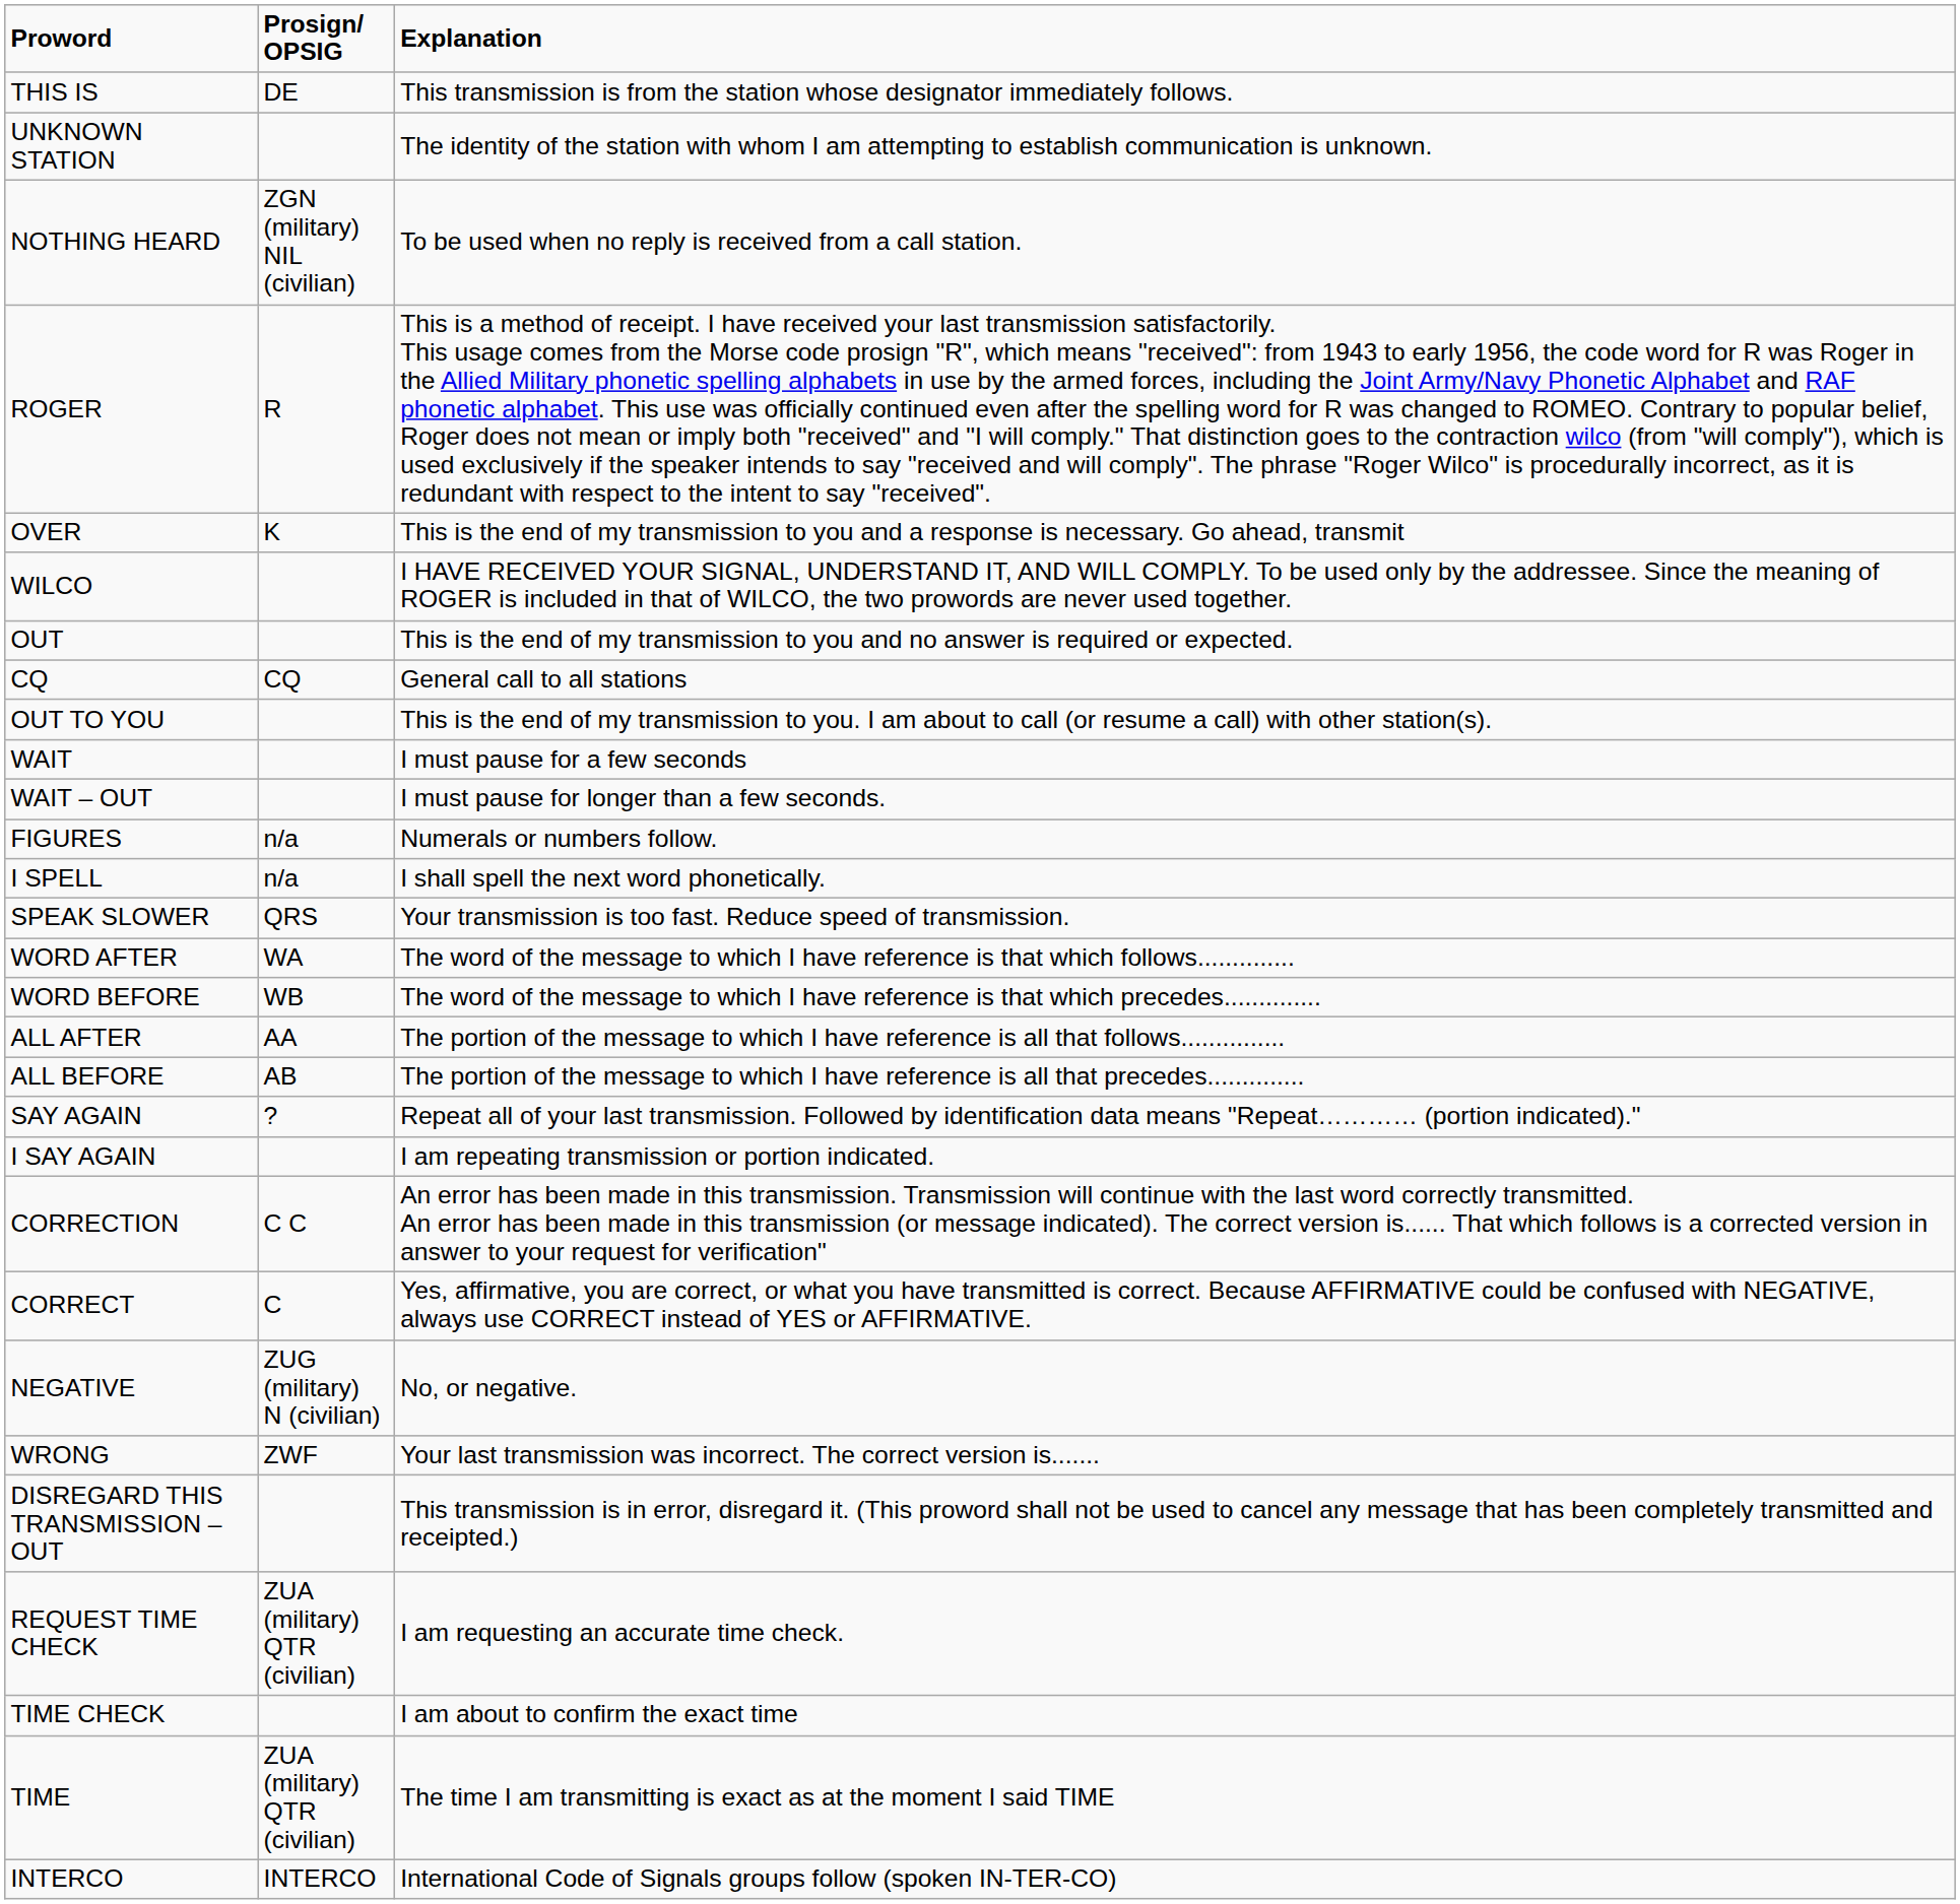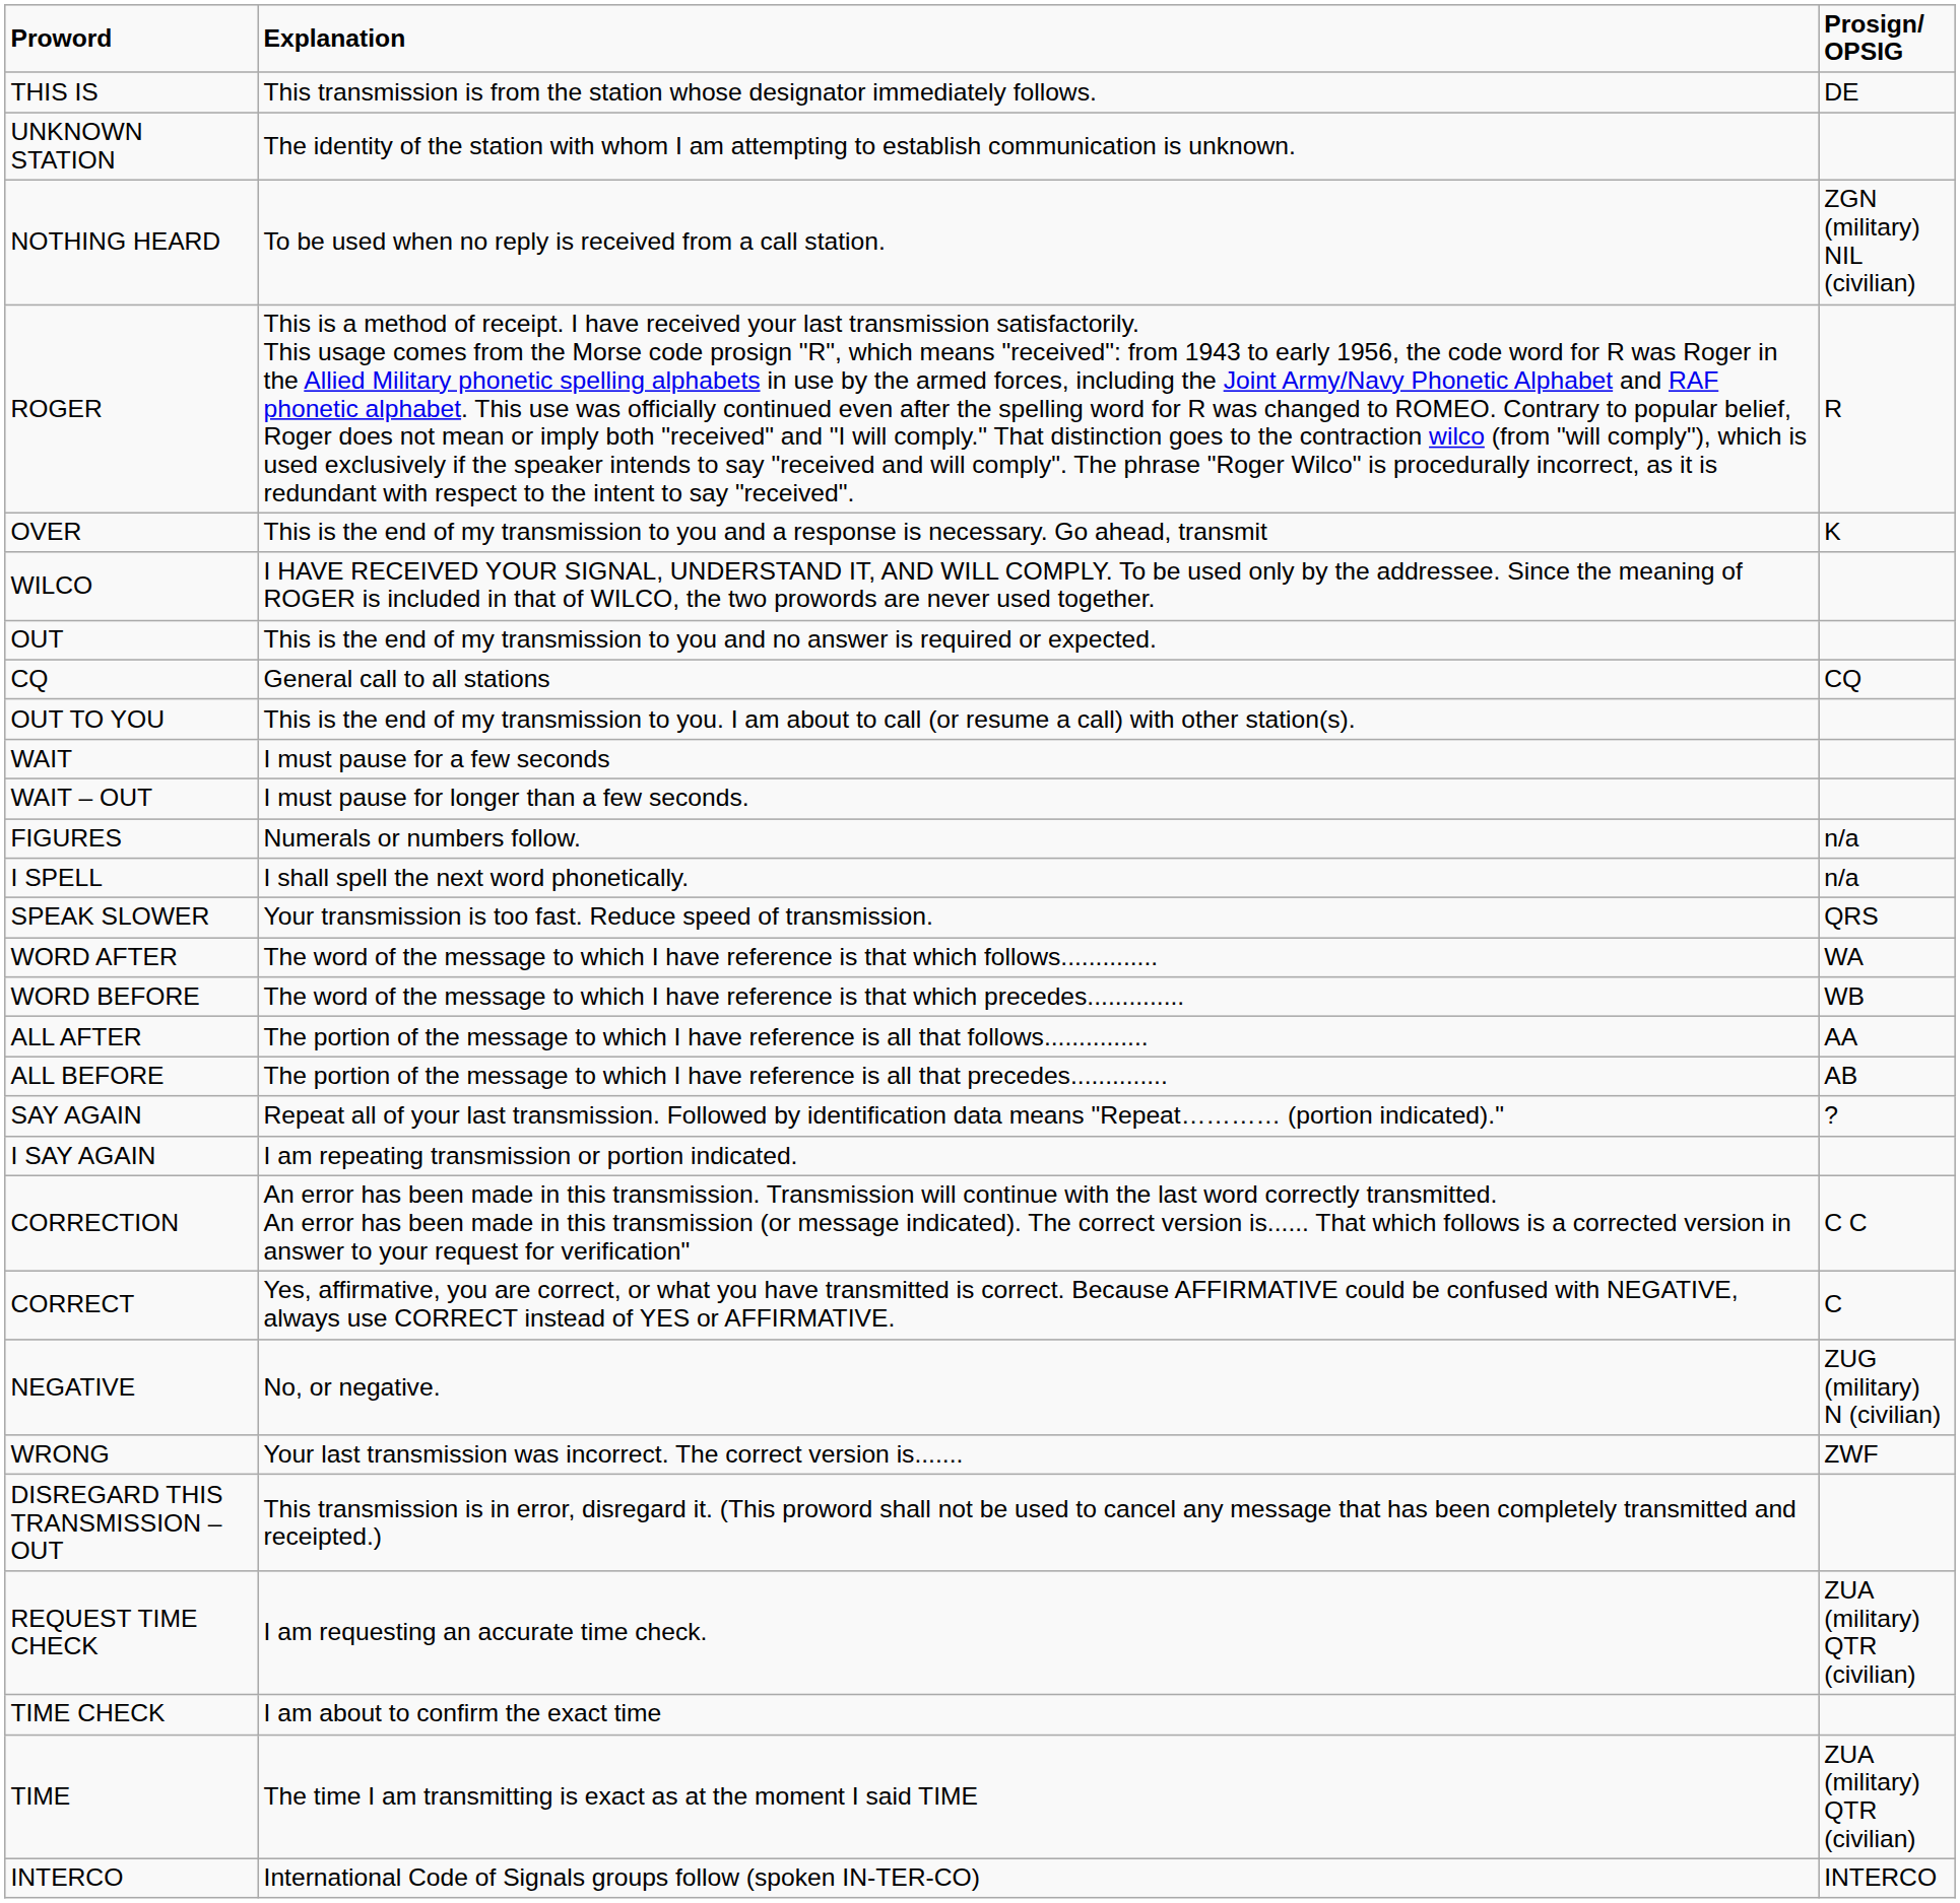 <table class="wikitable">
 <tr>
 <td><strong>Proword</strong></td>
+<td><strong>Explanation</strong></td>
 <td><strong>Prosign/ OPSIG</strong></td>
-<td><strong>Explanation</strong></td>
 </tr>
 <tr>
 <td>THIS IS</td>
+<td>This transmission is from the station whose designator immediately follows.</td>
 <td>DE</td>
-<td>This transmission is from the station whose designator immediately follows.</td>
 </tr>
 <tr>
 <td>UNKNOWN STATION</td>
+<td>The identity of the station with whom I am attempting to establish communication is unknown.</td>
 <td></td>
-<td>The identity of the station with whom I am attempting to establish communication is unknown.</td>
 </tr>
 <tr>
 <td>NOTHING HEARD</td>
+<td>To be used when no reply is received from a call station.</td>
 <td>ZGN (military)<br>NIL<br>(civilian)</td>
-<td>To be used when no reply is received from a call station.</td>
 </tr>
 <tr>
 <td>ROGER</td>
+<td>This is a method of receipt. I have received your last transmission satisfactorily.<br>This usage comes from the Morse code prosign "R", which means "received": from 1943 to early 1956, the code word for R was Roger in the <a href='#'>Allied Military phonetic spelling alphabets</a> in use by the armed forces, including the <a href='#'>Joint Army/Navy Phonetic Alphabet</a> and <a href='#'>RAF phonetic alphabet</a>.  This use was officially continued even after the spelling word for R was changed to ROMEO. Contrary to popular belief, Roger does not mean or imply both "received" and "I will comply." That distinction goes to the contraction <a href='#'>wilco</a> (from "will comply"), which is used exclusively if the speaker intends to say "received and will comply". The phrase "Roger Wilco" is procedurally incorrect, as it is redundant with respect to the intent to say "received".</td>
 <td>R</td>
-<td>This is a method of receipt. I have received your last transmission satisfactorily.<br>This usage comes from the Morse code prosign "R", which means "received": from 1943 to early 1956, the code word for R was Roger in the <a href='#'>Allied Military phonetic spelling alphabets</a> in use by the armed forces, including the <a href='#'>Joint Army/Navy Phonetic Alphabet</a> and <a href='#'>RAF phonetic alphabet</a>.  This use was officially continued even after the spelling word for R was changed to ROMEO. Contrary to popular belief, Roger does not mean or imply both "received" and "I will comply." That distinction goes to the contraction <a href='#'>wilco</a> (from "will comply"), which is used exclusively if the speaker intends to say "received and will comply". The phrase "Roger Wilco" is procedurally incorrect, as it is redundant with respect to the intent to say "received".</td>
 </tr>
 <tr>
 <td>OVER</td>
+<td>This is the end of my transmission to you and a response is necessary. Go ahead, transmit</td>
 <td>K</td>
-<td>This is the end of my transmission to you and a response is necessary. Go ahead, transmit</td>
 </tr>
 <tr>
 <td>WILCO</td>
+<td>I HAVE RECEIVED YOUR SIGNAL, UNDERSTAND IT, AND WILL COMPLY. To be used only by the addressee. Since the meaning of ROGER is included in that of WILCO, the two prowords are never used together.</td>
 <td></td>
-<td>I HAVE RECEIVED YOUR SIGNAL, UNDERSTAND IT, AND WILL COMPLY. To be used only by the addressee. Since the meaning of ROGER is included in that of WILCO, the two prowords are never used together.</td>
 </tr>
 <tr>
 <td>OUT</td>
+<td>This is the end of my transmission to you and no answer is required or expected.</td>
 <td></td>
-<td>This is the end of my transmission to you and no answer is required or expected.</td>
 </tr>
 <tr>
 <td>CQ</td>
+<td>General call to all stations</td>
 <td>CQ</td>
-<td>General call to all stations</td>
 </tr>
 <tr>
 <td>OUT TO YOU</td>
+<td>This is the end of my transmission to you. I am about to call (or resume a call) with other station(s).</td>
 <td></td>
-<td>This is the end of my transmission to you. I am about to call (or resume a call) with other station(s).</td>
 </tr>
 <tr>
 <td>WAIT</td>
+<td>I must pause for a few seconds</td>
 <td></td>
-<td>I must pause for a few seconds</td>
 </tr>
 <tr>
 <td>WAIT – OUT</td>
+<td>I must pause for longer than a few seconds.</td>
 <td> </td>
-<td>I must pause for longer than a few seconds.</td>
 </tr>
 <tr>
 <td>FIGURES</td>
+<td>Numerals or numbers follow.</td>
 <td>n/a</td>
-<td>Numerals or numbers follow.</td>
 </tr>
 <tr>
 <td>I SPELL</td>
+<td>I shall spell the next word phonetically.</td>
 <td>n/a</td>
-<td>I shall spell the next word phonetically.</td>
 </tr>
 <tr>
 <td>SPEAK SLOWER</td>
+<td>Your transmission is too fast. Reduce speed of transmission.</td>
 <td>QRS</td>
-<td>Your transmission is too fast. Reduce speed of transmission.</td>
 </tr>
 <tr>
 <td>WORD AFTER</td>
+<td>The word of the message to which I have reference is that which follows..............</td>
 <td>WA</td>
-<td>The word of the message to which I have reference is that which follows..............</td>
 </tr>
 <tr>
 <td>WORD BEFORE</td>
+<td>The word of the message to which I have reference is that which precedes..............</td>
 <td>WB</td>
-<td>The word of the message to which I have reference is that which precedes..............</td>
 </tr>
 <tr>
 <td>ALL AFTER</td>
+<td>The portion of the message to which I have reference is all that follows...............</td>
 <td>AA</td>
-<td>The portion of the message to which I have reference is all that follows...............</td>
 </tr>
 <tr>
 <td>ALL BEFORE</td>
+<td>The portion of the message to which I have reference is all that precedes..............</td>
 <td>AB</td>
-<td>The portion of the message to which I have reference is all that precedes..............</td>
 </tr>
 <tr>
 <td>SAY AGAIN</td>
+<td>Repeat all of your last transmission. Followed by identification data means "Repeat………… (portion indicated)."</td>
 <td>?</td>
-<td>Repeat all of your last transmission. Followed by identification data means "Repeat………… (portion indicated)."</td>
 </tr>
 <tr>
 <td>I SAY AGAIN</td>
+<td>I am repeating transmission or portion indicated.</td>
 <td></td>
-<td>I am repeating transmission or portion indicated.</td>
 </tr>
 <tr>
 <td>CORRECTION</td>
+<td>An error has been made in this transmission. Transmission will continue with the last word correctly transmitted.<br>An error has been made in this transmission (or message indicated). The correct version is...... That which follows is a corrected version in answer to your request for verification"</td>
 <td>C C</td>
-<td>An error has been made in this transmission. Transmission will continue with the last word correctly transmitted.<br>An error has been made in this transmission (or message indicated). The correct version is...... That which follows is a corrected version in answer to your request for verification"</td>
 </tr>
 <tr>
 <td>CORRECT</td>
+<td>Yes, affirmative, you are correct, or what you have transmitted is correct. Because AFFIRMATIVE could be confused with NEGATIVE, always use CORRECT instead of YES or AFFIRMATIVE.</td>
 <td>C</td>
-<td>Yes, affirmative, you are correct, or what you have transmitted is correct. Because AFFIRMATIVE could be confused with NEGATIVE, always use CORRECT instead of YES or AFFIRMATIVE.</td>
 </tr>
 <tr>
 <td>NEGATIVE</td>
+<td>No, or negative.</td>
 <td>ZUG (military)<br>N (civilian)</td>
-<td>No, or negative.</td>
 </tr>
 <tr>
 <td>WRONG</td>
+<td>Your last transmission was incorrect. The correct version is.......</td>
 <td>ZWF</td>
-<td>Your last transmission was incorrect. The correct version is.......</td>
 </tr>
 <tr>
 <td>DISREGARD THIS TRANSMISSION – OUT</td>
+<td>This transmission is in error, disregard it. (This proword shall not be used to cancel any message that has been completely transmitted and receipted.)</td>
 <td></td>
-<td>This transmission is in error, disregard it. (This proword shall not be used to cancel any message that has been completely transmitted and receipted.)</td>
 </tr>
 <tr>
 <td>REQUEST TIME CHECK</td>
+<td>I am requesting an accurate time check.</td>
 <td> ZUA (military)<br>QTR  (civilian)</td>
-<td>I am requesting an accurate time check.</td>
 </tr>
 <tr>
 <td>TIME CHECK</td>
+<td>I am about to confirm the exact time</td>
 <td></td>
-<td>I am about to confirm the exact time</td>
 </tr>
 <tr>
 <td>TIME</td>
+<td>The time I am transmitting is exact as at the moment I said TIME</td>
 <td>ZUA<br>(military) QTR<br>(civilian)</td>
-<td>The time I am transmitting is exact as at the moment I said TIME</td>
 </tr>
 <tr>
 <td>INTERCO</td>
+<td>International Code of Signals groups follow (spoken IN-TER-CO)</td>
 <td>INTERCO</td>
-<td>International Code of Signals groups follow (spoken IN-TER-CO)</td>
 </tr>
 </table>
